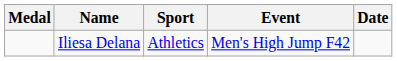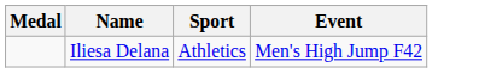 <table class="wikitable sortable" style="font-size: 95%">
 <tr>
 <th>Medal</th>
 <th>Name</th>
 <th>Sport</th>
 <th>Event</th>
-<th>Date</th>
 </tr>
 <tr>
 <td></td>
 <td><a href='#'>Iliesa Delana</a></td>
 <td><a href='#'>Athletics</a></td>
 <td><a href='#'>Men's High Jump F42</a></td>
-<td></td>
 </tr>
 </table>
